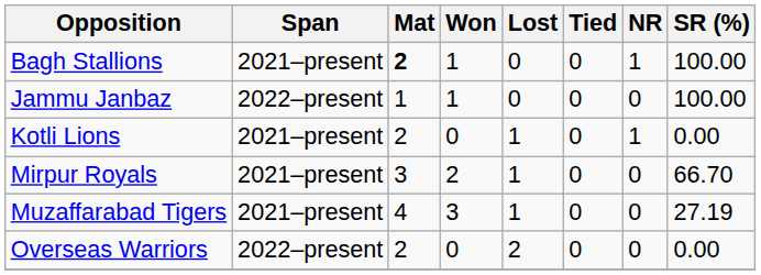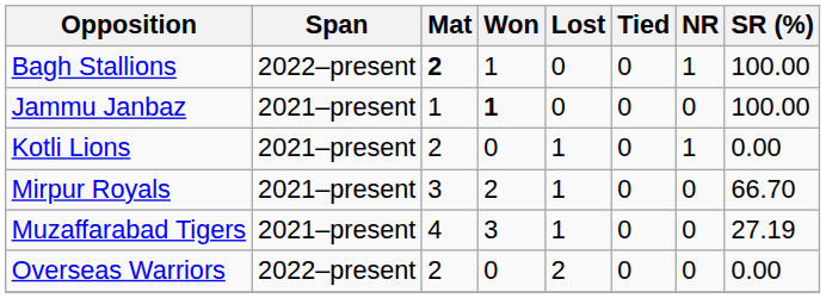 <table class="wikitable sortable">
 <tr>
 <th>Opposition</th>
 <th>Span</th>
 <th>Mat</th>
 <th>Won</th>
 <th>Lost</th>
 <th>Tied</th>
 <th>NR</th>
 <th>SR (%)</th>
 </tr>
 <tr>
 <td><a href='#'>Bagh Stallions</a></td>
-<td>2021–present</td>
+<td>2022–present</td>
 <td><strong>2</strong></td>
 <td>1</td>
 <td>0</td>
 <td>0</td>
 <td>1</td>
 <td>100.00</td>
 </tr>
 <tr>
 <td><a href='#'>Jammu Janbaz</a></td>
-<td>2022–present</td>
+<td>2021–present</td>
 <td>1</td>
-<td>1</td>
+<td><strong>1</strong></td>
 <td>0</td>
 <td>0</td>
 <td>0</td>
 <td>100.00</td>
 </tr>
 <tr>
 <td><a href='#'>Kotli Lions</a></td>
 <td>2021–present</td>
 <td>2</td>
 <td>0</td>
 <td>1</td>
 <td>0</td>
 <td>1</td>
 <td>0.00</td>
 </tr>
 <tr>
 <td><a href='#'>Mirpur Royals</a></td>
 <td>2021–present</td>
 <td>3</td>
 <td>2</td>
 <td>1</td>
 <td>0</td>
 <td>0</td>
 <td>66.70</td>
 </tr>
 <tr>
 <td><a href='#'>Muzaffarabad Tigers</a></td>
 <td>2021–present</td>
 <td>4</td>
 <td>3</td>
 <td>1</td>
 <td>0</td>
 <td>0</td>
 <td>27.19</td>
 </tr>
 <tr>
 <td><a href='#'>Overseas Warriors</a></td>
 <td>2022–present</td>
 <td>2</td>
 <td>0</td>
 <td>2</td>
 <td>0</td>
 <td>0</td>
 <td>0.00</td>
 </tr>
 <tr>
 </tr>
 </table>
